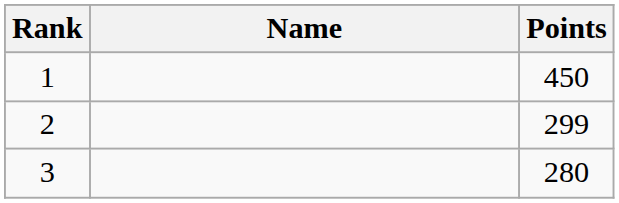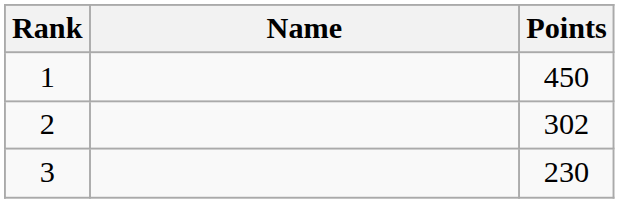 <table class="wikitable" border="1" style="text-align:center">
 <tr>
 <th width=30>Rank</th>
 <th width=220>Name</th>
 <th width=25>Points</th>
 </tr>
 <tr>
 <td>1</td>
 <td align="left"></td>
 <td>450</td>
 </tr>
 <tr>
 <td>2</td>
 <td align="left"></td>
-<td>299</td>
+<td>302</td>
 </tr>
 <tr>
 <td>3</td>
 <td align="left"></td>
-<td>280</td>
+<td>230</td>
 </tr>
 </table>
